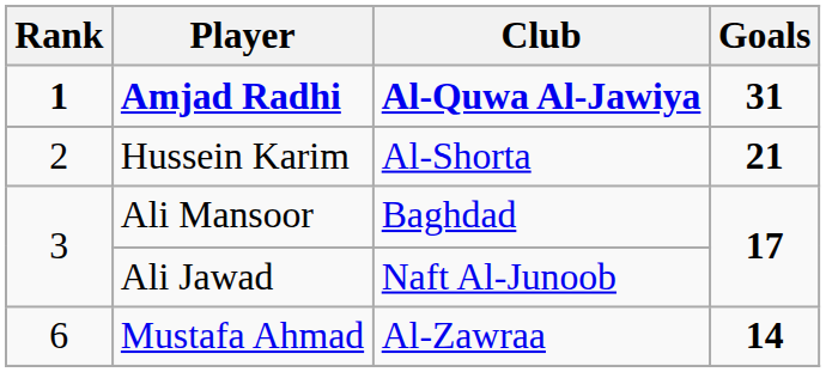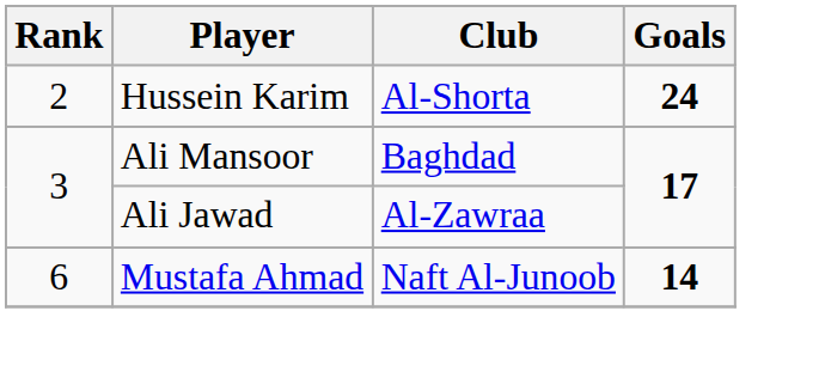 <table class="wikitable" style="text-align:center">
 <tr>
 <th>Rank</th>
 <th>Player</th>
 <th>Club</th>
 <th>Goals</th>
 </tr>
 <tr>
-<td rowspan="1"><strong>1</strong></td>
-<td align="left"> <strong><a href='#'>Amjad Radhi</a></strong></td>
-<td align="left"><strong><a href='#'>Al-Quwa Al-Jawiya</a></strong></td>
-<td rowspan=1 align="center"><strong>31</strong></td>
-</tr>
-<tr>
 <td rowspan="1">2</td>
 <td align="left"> Hussein Karim</td>
 <td align="left"><a href='#'>Al-Shorta</a></td>
-<td rowspan=1 align="center"><strong>21</strong></td>
+<td rowspan=1 align="center"><strong>24</strong></td>
 </tr>
 <tr>
 <td rowspan="2">3</td>
 <td align="left"> Ali Mansoor</td>
 <td align="left"><a href='#'>Baghdad</a></td>
 <td rowspan=2 align="center"><strong>17</strong></td>
 </tr>
 <tr>
 <td align="left"> Ali Jawad</td>
-<td align="left"><a href='#'>Naft Al-Junoob</a></td>
+<td align="left"><a href='#'>Al-Zawraa</a></td>
 </tr>
 <tr>
 <td rowspan="1">6</td>
 <td align="left"> <a href='#'>Mustafa Ahmad</a></td>
-<td align="left"><a href='#'>Al-Zawraa</a></td>
+<td align="left"><a href='#'>Naft Al-Junoob</a></td>
 <td rowspan=1 align="center"><strong>14</strong></td>
 </tr>
 <tr>
 </tr>
 </table>
